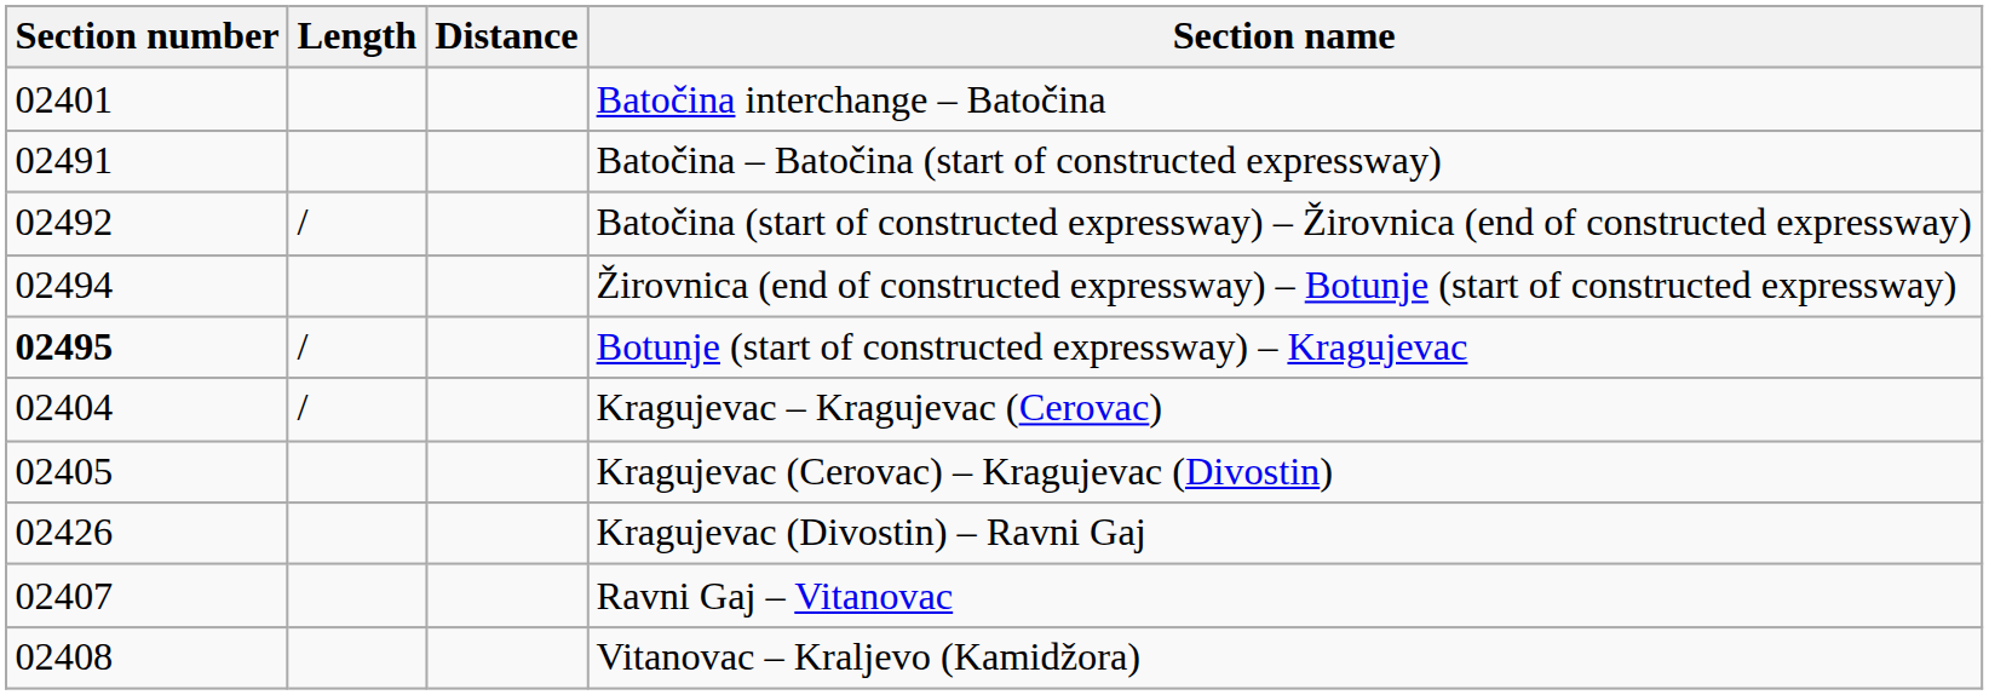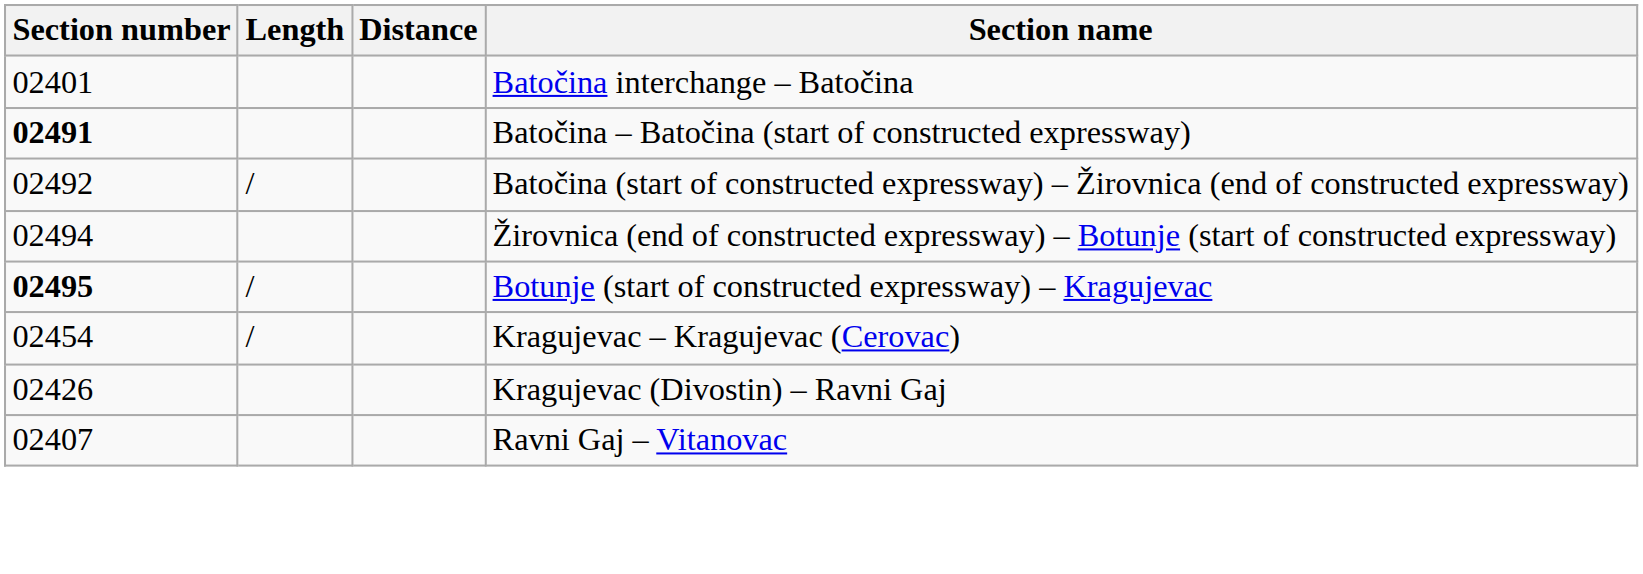 <table class="wikitable">
 <tr>
 <th>Section number</th>
 <th>Length</th>
 <th>Distance</th>
 <th>Section name</th>
 </tr>
 <tr>
 <td>02401</td>
 <td></td>
 <td></td>
 <td><a href='#'>Batočina</a> interchange – Batočina</td>
 </tr>
 <tr>
-<td>02491</td>
+<td><strong>02491</strong></td>
 <td></td>
 <td></td>
 <td>Batočina – Batočina (start of constructed expressway)</td>
 </tr>
 <tr>
 <td>02492</td>
 <td>/</td>
 <td></td>
 <td>Batočina (start of constructed expressway) – Žirovnica (end of constructed expressway)</td>
 </tr>
 <tr>
 <td>02494</td>
 <td></td>
 <td></td>
 <td>Žirovnica (end of constructed expressway) – <a href='#'>Botunje</a> (start of constructed expressway)</td>
 </tr>
 <tr>
 <td><strong>02495</strong></td>
 <td>/</td>
 <td></td>
 <td><a href='#'>Botunje</a> (start of constructed expressway) – <a href='#'>Kragujevac</a></td>
 </tr>
 <tr>
-<td>02404</td>
+<td>02454</td>
 <td>/</td>
 <td></td>
 <td>Kragujevac – Kragujevac (<a href='#'>Cerovac</a>)</td>
-</tr>
-<tr>
-<td>02405</td>
-<td></td>
-<td></td>
-<td>Kragujevac (Cerovac) – Kragujevac (<a href='#'>Divostin</a>)</td>
 </tr>
 <tr>
 <td>02426</td>
 <td></td>
 <td></td>
 <td>Kragujevac (Divostin) – Ravni Gaj</td>
 </tr>
 <tr>
 <td>02407</td>
 <td></td>
 <td></td>
 <td>Ravni Gaj – <a href='#'>Vitanovac</a></td>
 </tr>
-<tr>
-<td>02408</td>
-<td></td>
-<td></td>
-<td>Vitanovac – Kraljevo (Kamidžora)</td>
-</tr>
 </table>
